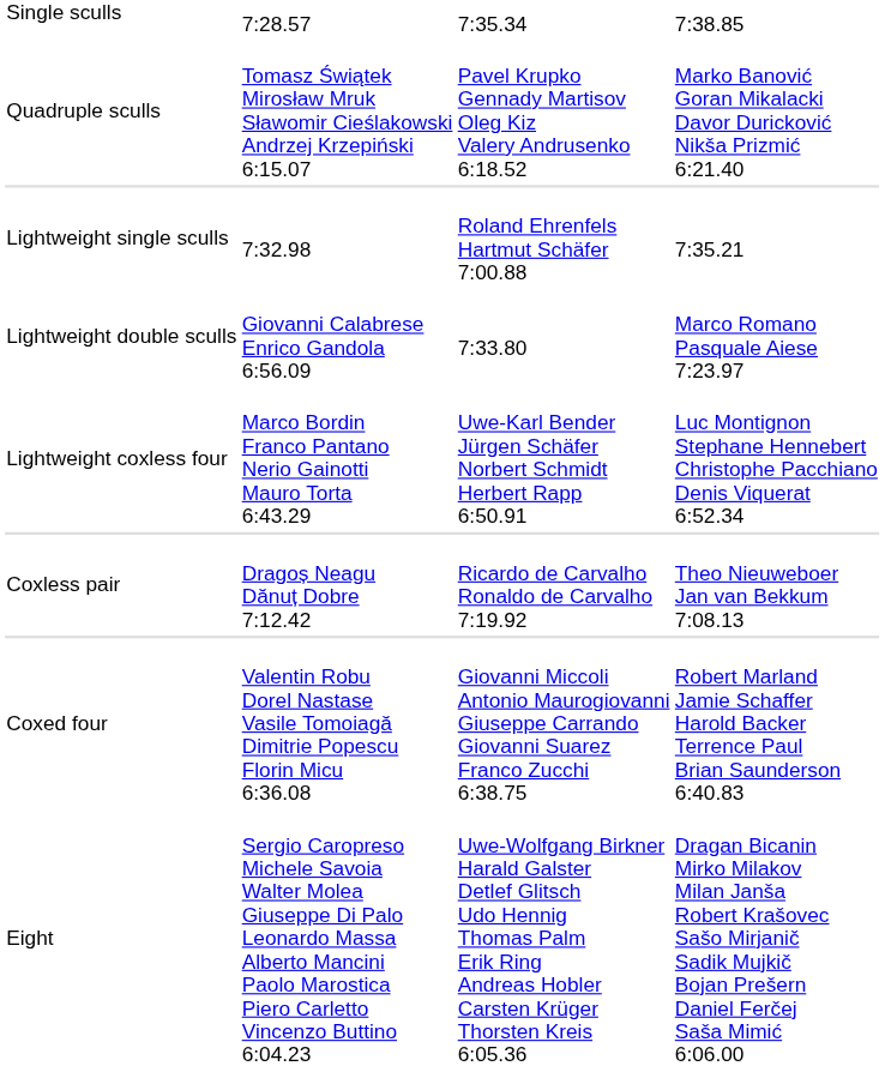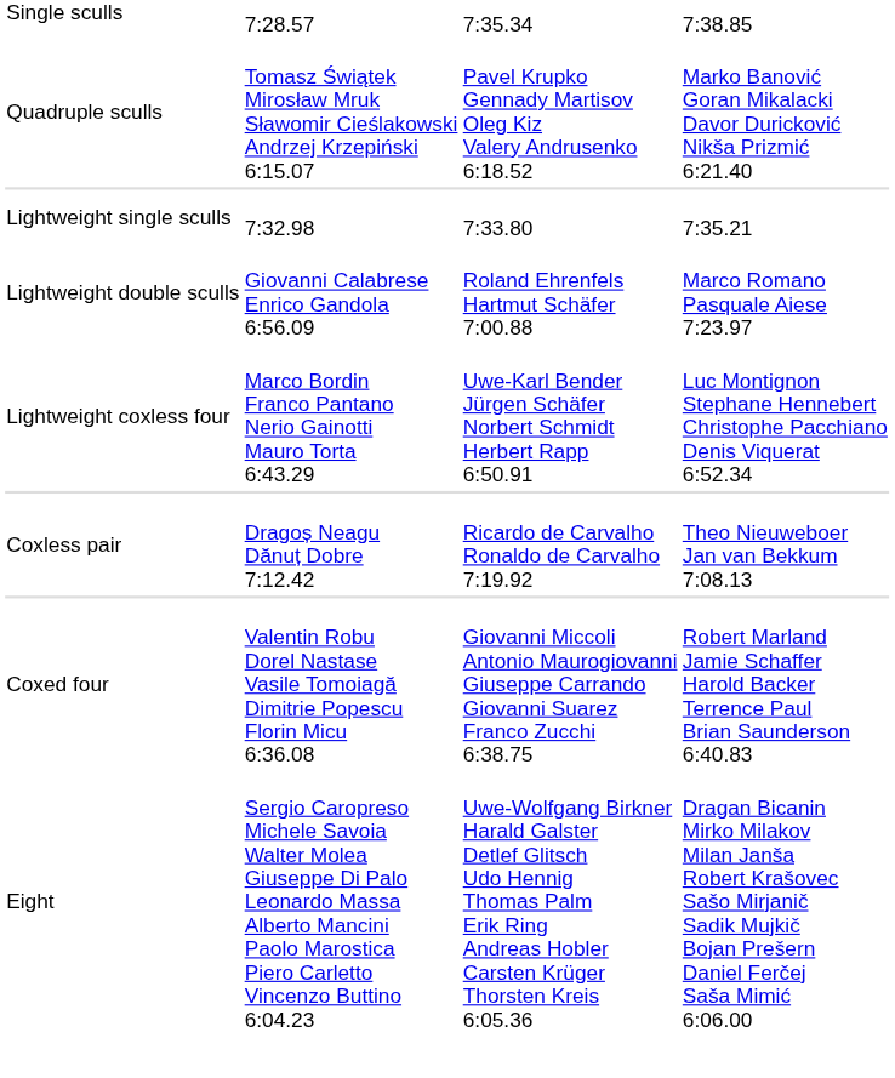 <table>
 <tr>
 <td>Single sculls</td>
 <td><br>7:28.57</td>
 <td><br>7:35.34</td>
 <td><br>7:38.85</td>
 </tr>
 <tr>
 <td>Quadruple sculls</td>
 <td><br><a href='#'>Tomasz Świątek</a><br><a href='#'>Mirosław Mruk</a><br><a href='#'>Sławomir Cieślakowski</a><br><a href='#'>Andrzej Krzepiński</a><br>6:15.07</td>
 <td><br><a href='#'>Pavel Krupko</a><br><a href='#'>Gennady Martisov</a><br><a href='#'>Oleg Kiz</a><br><a href='#'>Valery Andrusenko</a><br>6:18.52</td>
 <td><br><a href='#'>Marko Banović</a><br><a href='#'>Goran Mikalacki</a><br><a href='#'>Davor Duricković</a><br><a href='#'>Nikša Prizmić</a><br>6:21.40</td>
 </tr>
 <tr bgcolor=#DDDDDD>
 <td colspan=7></td>
 </tr>
 <tr>
 <td>Lightweight single sculls</td>
 <td><br>7:32.98</td>
-<td><br><a href='#'>Roland Ehrenfels</a><br><a href='#'>Hartmut Schäfer</a><br>7:00.88</td>
+<td><br>7:33.80</td>
 <td><br>7:35.21</td>
 </tr>
 <tr>
 <td>Lightweight double sculls</td>
 <td><br><a href='#'>Giovanni Calabrese</a><br><a href='#'>Enrico Gandola</a><br>6:56.09</td>
-<td><br>7:33.80</td>
+<td><br><a href='#'>Roland Ehrenfels</a><br><a href='#'>Hartmut Schäfer</a><br>7:00.88</td>
 <td><br><a href='#'>Marco Romano</a><br><a href='#'>Pasquale Aiese</a><br>7:23.97</td>
 </tr>
 <tr>
 <td>Lightweight coxless four</td>
 <td><br><a href='#'>Marco Bordin</a><br><a href='#'>Franco Pantano</a><br><a href='#'>Nerio Gainotti</a><br><a href='#'>Mauro Torta</a><br>6:43.29</td>
 <td><br><a href='#'>Uwe-Karl Bender</a><br><a href='#'>Jürgen Schäfer</a><br><a href='#'>Norbert Schmidt</a><br><a href='#'>Herbert Rapp</a><br>6:50.91</td>
 <td><br><a href='#'>Luc Montignon</a><br><a href='#'>Stephane Hennebert</a><br><a href='#'>Christophe Pacchiano</a><br><a href='#'>Denis Viquerat</a><br>6:52.34</td>
 </tr>
 <tr bgcolor=#DDDDDD>
 <td colspan=7></td>
 </tr>
 <tr>
 <td>Coxless pair</td>
 <td><br><a href='#'>Dragoș Neagu</a><br><a href='#'>Dănuț Dobre</a><br>7:12.42</td>
 <td><br><a href='#'>Ricardo de Carvalho</a><br><a href='#'>Ronaldo de Carvalho</a><br>7:19.92</td>
 <td><br><a href='#'>Theo Nieuweboer</a><br><a href='#'>Jan van Bekkum</a><br>7:08.13</td>
 </tr>
 <tr bgcolor=#DDDDDD>
 <td colspan=7></td>
 </tr>
 <tr>
 <td>Coxed four</td>
 <td><br><a href='#'>Valentin Robu</a><br><a href='#'>Dorel Nastase</a><br><a href='#'>Vasile Tomoiagă</a><br><a href='#'>Dimitrie Popescu</a><br><a href='#'>Florin Micu</a><br>6:36.08</td>
 <td><br><a href='#'>Giovanni Miccoli</a><br><a href='#'>Antonio Maurogiovanni</a><br><a href='#'>Giuseppe Carrando</a><br><a href='#'>Giovanni Suarez</a><br><a href='#'>Franco Zucchi</a><br>6:38.75</td>
 <td><br><a href='#'>Robert Marland</a><br><a href='#'>Jamie Schaffer</a><br><a href='#'>Harold Backer</a><br><a href='#'>Terrence Paul</a><br><a href='#'>Brian Saunderson</a><br>6:40.83</td>
 </tr>
 <tr>
 <td>Eight</td>
 <td><br><a href='#'>Sergio Caropreso</a><br><a href='#'>Michele Savoia</a><br><a href='#'>Walter Molea</a><br><a href='#'>Giuseppe Di Palo</a><br><a href='#'>Leonardo Massa</a><br><a href='#'>Alberto Mancini</a><br><a href='#'>Paolo Marostica</a><br><a href='#'>Piero Carletto</a><br><a href='#'>Vincenzo Buttino</a><br>6:04.23</td>
 <td><br><a href='#'>Uwe-Wolfgang Birkner</a><br><a href='#'>Harald Galster</a><br><a href='#'>Detlef Glitsch</a><br><a href='#'>Udo Hennig</a><br><a href='#'>Thomas Palm</a><br><a href='#'>Erik Ring</a><br><a href='#'>Andreas Hobler</a><br><a href='#'>Carsten Krüger</a><br><a href='#'>Thorsten Kreis</a><br>6:05.36</td>
 <td><br><a href='#'>Dragan Bicanin</a><br><a href='#'>Mirko Milakov</a><br><a href='#'>Milan Janša</a><br><a href='#'>Robert Krašovec</a><br><a href='#'>Sašo Mirjanič</a><br><a href='#'>Sadik Mujkič</a><br><a href='#'>Bojan Prešern</a><br><a href='#'>Daniel Ferčej</a><br><a href='#'>Saša Mimić</a><br>6:06.00</td>
 </tr>
 </table>
